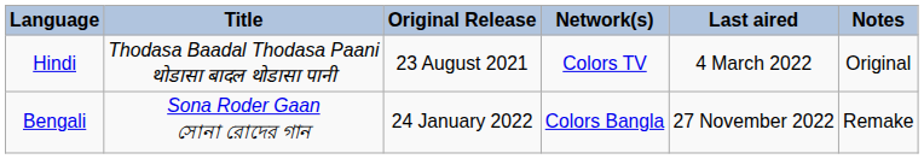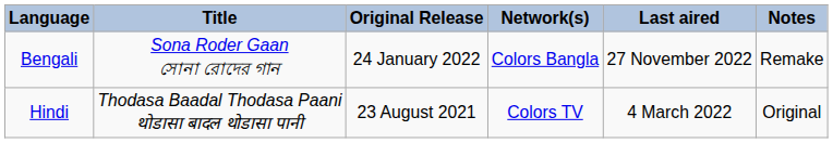 <table class="wikitable sortable" style="text-align:center;">
 <tr>
 <th style="background:LightSteelBlue;">Language</th>
 <th style="background:LightSteelBlue;">Title</th>
 <th style="background:LightSteelBlue;">Original Release</th>
 <th style="background:LightSteelBlue;">Network(s)</th>
 <th style="background:LightSteelBlue;">Last aired</th>
 <th style="background:LightSteelBlue;">Notes</th>
 </tr>
 <tr>
+<td><a href='#'>Bengali</a></td>
+<td><em><a href='#'>Sona Roder Gaan</a></em> <br> <em>সোনা রোদের গান</em></td>
+<td>24 January 2022</td>
+<td><a href='#'>Colors Bangla</a></td>
+<td>27 November 2022</td>
+<td>Remake</td>
+</tr>
+<tr>
 <td><a href='#'>Hindi</a></td>
 <td><em>Thodasa Baadal Thodasa Paani</em> <br> <em>थोडासा बादल थोडासा पानी</em></td>
 <td>23 August 2021</td>
 <td><a href='#'>Colors TV</a></td>
 <td>4 March 2022</td>
 <td>Original</td>
 </tr>
-<tr>
-<td><a href='#'>Bengali</a></td>
-<td><em><a href='#'>Sona Roder Gaan</a></em> <br> <em>সোনা রোদের গান</em></td>
-<td>24 January 2022</td>
-<td><a href='#'>Colors Bangla</a></td>
-<td>27 November 2022</td>
-<td>Remake</td>
-</tr>
 </table>
